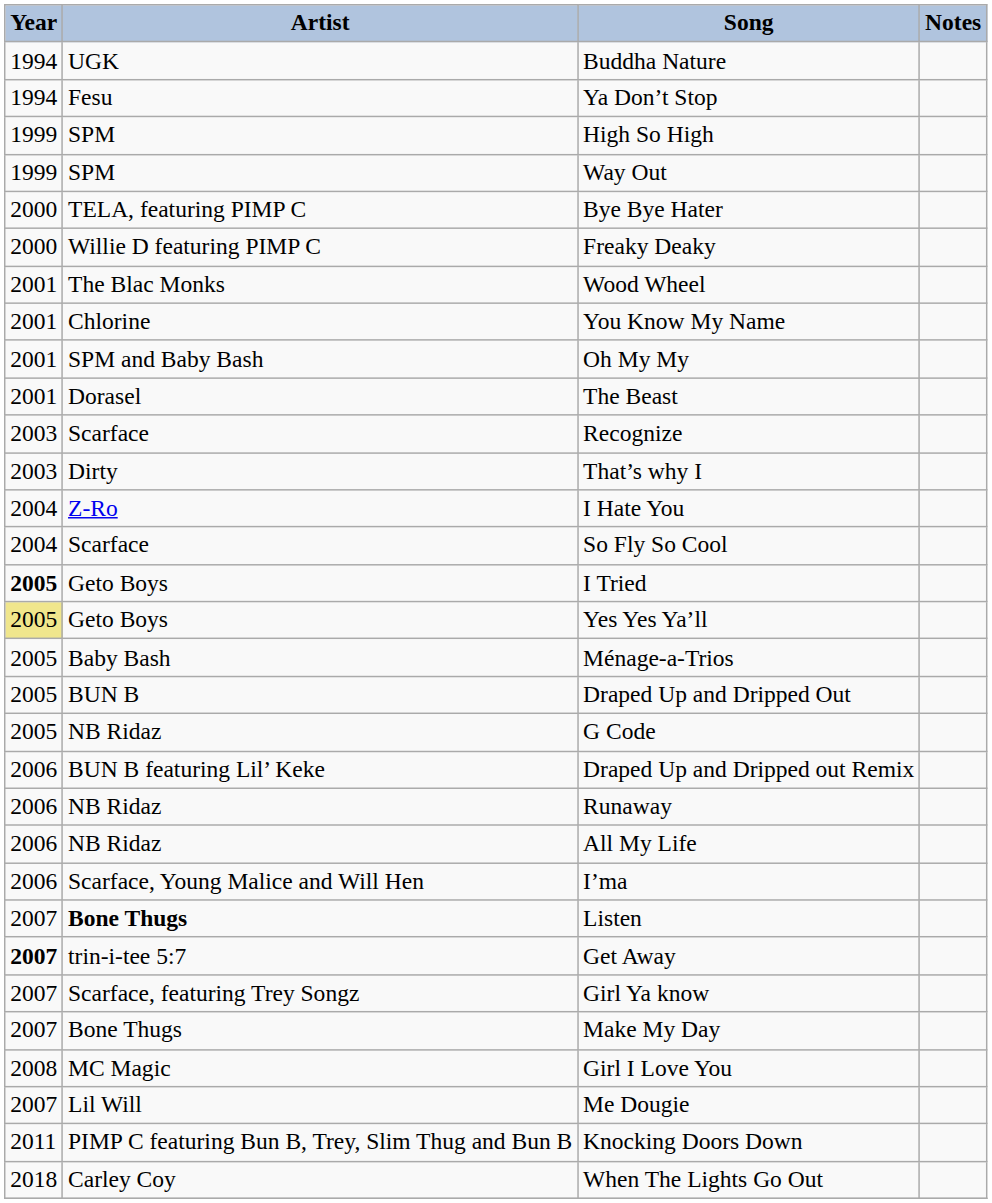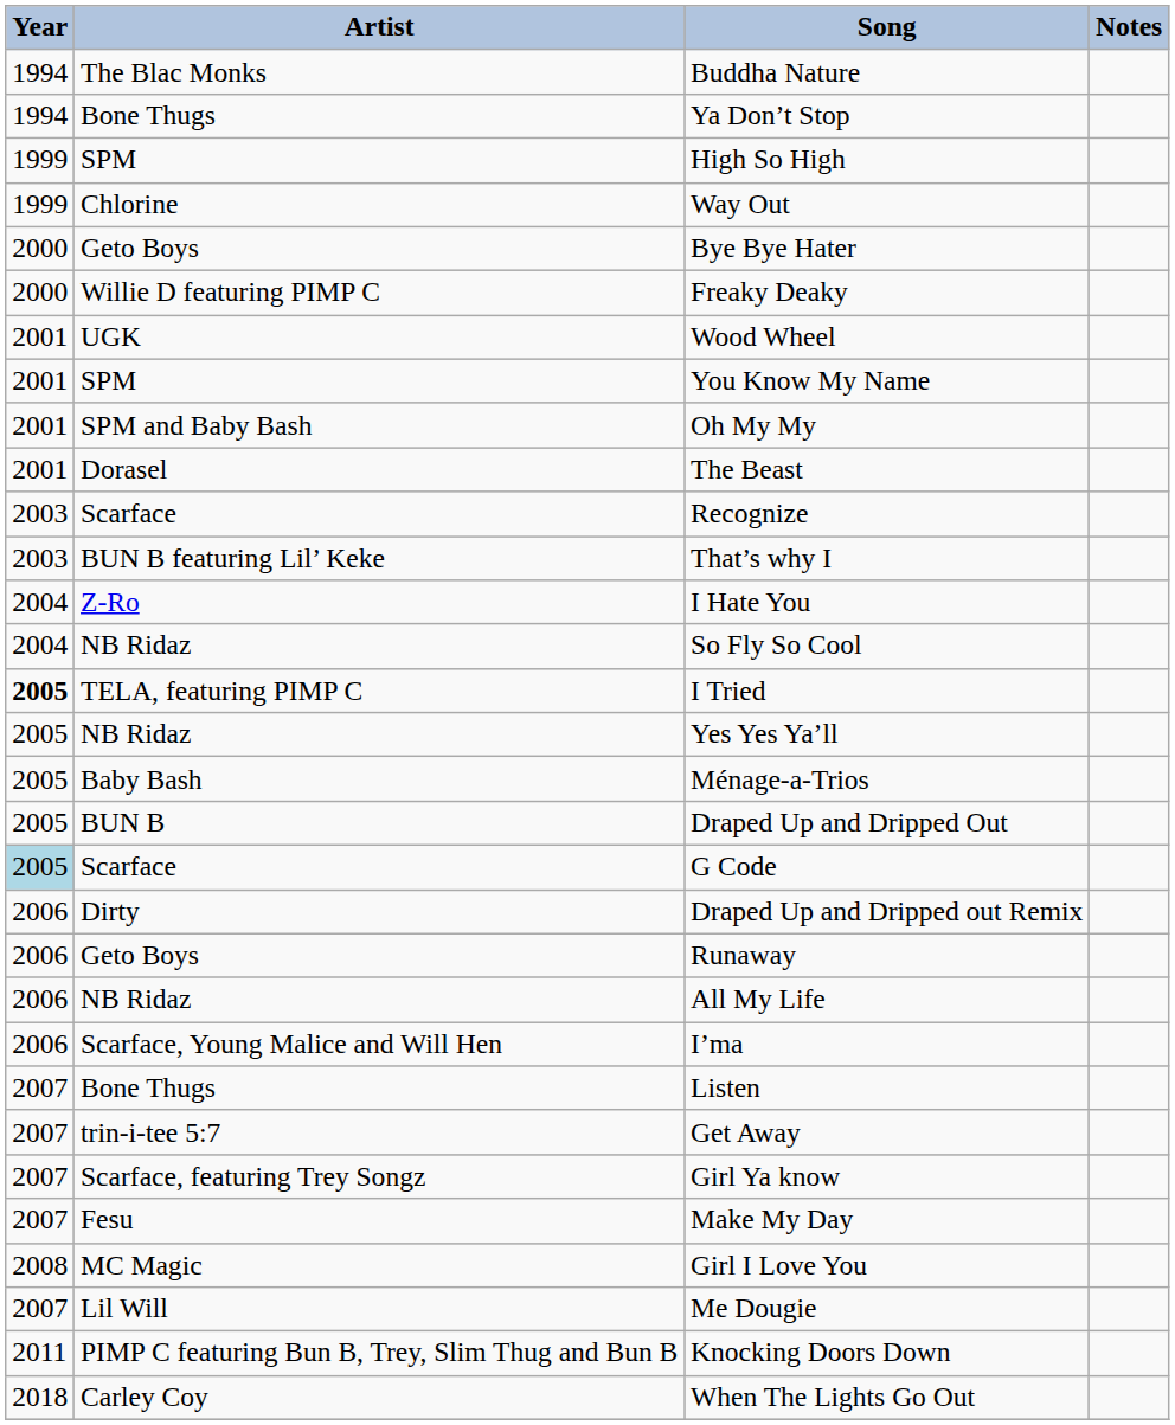 <table class="wikitable">
 <tr>
 <th style="background:#B0C4DE;">Year</th>
 <th style="background:#B0C4DE;">Artist</th>
 <th style="background:#B0C4DE;">Song</th>
 <th style="background:#B0C4DE;">Notes</th>
 </tr>
 <tr>
 <td>1994</td>
-<td>UGK</td>
+<td>The Blac Monks</td>
 <td>Buddha Nature</td>
 <td></td>
 </tr>
 <tr>
 <td>1994</td>
-<td>Fesu</td>
+<td>Bone Thugs</td>
 <td>Ya Don’t Stop</td>
 <td></td>
 </tr>
 <tr>
 <td>1999</td>
 <td>SPM</td>
 <td>High So High</td>
 <td></td>
 </tr>
 <tr>
 <td>1999</td>
-<td>SPM</td>
+<td>Chlorine</td>
 <td>Way Out</td>
 <td></td>
 </tr>
 <tr>
 <td>2000</td>
-<td>TELA, featuring PIMP C</td>
+<td>Geto Boys</td>
 <td>Bye Bye Hater</td>
 <td></td>
 </tr>
 <tr>
 <td>2000</td>
 <td>Willie D featuring PIMP C</td>
 <td>Freaky Deaky</td>
 <td></td>
 </tr>
 <tr>
 <td>2001</td>
-<td>The Blac Monks</td>
+<td>UGK</td>
 <td>Wood Wheel</td>
 <td></td>
 </tr>
 <tr>
 <td>2001</td>
-<td>Chlorine</td>
+<td>SPM</td>
 <td>You Know  My Name</td>
 <td></td>
 </tr>
 <tr>
 <td>2001</td>
 <td>SPM and Baby Bash</td>
 <td>Oh My My</td>
 <td></td>
 </tr>
 <tr>
 <td>2001</td>
 <td>Dorasel</td>
 <td>The Beast</td>
 <td></td>
 </tr>
 <tr>
 <td>2003</td>
 <td>Scarface</td>
 <td>Recognize</td>
 <td></td>
 </tr>
 <tr>
 <td>2003</td>
-<td>Dirty</td>
+<td>BUN B featuring Lil’ Keke</td>
 <td>That’s why I</td>
 <td></td>
 </tr>
 <tr>
 <td>2004</td>
 <td><a href='#'>Z-Ro</a></td>
 <td>I Hate You</td>
 <td></td>
 </tr>
 <tr>
 <td>2004</td>
-<td>Scarface</td>
+<td>NB Ridaz</td>
 <td>So Fly So Cool</td>
 <td></td>
 </tr>
 <tr>
 <td><strong>2005</strong></td>
-<td>Geto Boys</td>
+<td>TELA, featuring PIMP C</td>
 <td>I Tried</td>
 <td></td>
 </tr>
 <tr>
-<td style="background: khaki;">2005</td>
-<td>Geto Boys</td>
+<td>2005</td>
+<td>NB Ridaz</td>
 <td>Yes Yes Ya’ll</td>
 <td></td>
 </tr>
 <tr>
 <td>2005</td>
 <td>Baby Bash</td>
 <td>Ménage-a-Trios</td>
 <td></td>
 </tr>
 <tr>
 <td>2005</td>
 <td>BUN B</td>
 <td>Draped Up and Dripped Out</td>
 <td></td>
 </tr>
 <tr>
-<td>2005</td>
-<td>NB Ridaz</td>
+<td style="background: lightblue;">2005</td>
+<td>Scarface</td>
 <td>G Code</td>
 <td></td>
 </tr>
 <tr>
 <td>2006</td>
-<td>BUN B featuring Lil’ Keke</td>
+<td>Dirty</td>
 <td>Draped Up and Dripped out Remix</td>
 <td></td>
 </tr>
 <tr>
 <td>2006</td>
-<td>NB Ridaz</td>
+<td>Geto Boys</td>
 <td>Runaway</td>
 <td></td>
 </tr>
 <tr>
 <td>2006</td>
 <td>NB Ridaz</td>
 <td>All My Life</td>
 <td></td>
 </tr>
 <tr>
 <td>2006</td>
 <td>Scarface, Young Malice and Will Hen</td>
 <td>I’ma</td>
 <td></td>
 </tr>
 <tr>
 <td>2007</td>
-<td><strong>Bone Thugs</strong></td>
+<td>Bone Thugs</td>
 <td>Listen</td>
 <td></td>
 </tr>
 <tr>
-<td><strong>2007</strong></td>
+<td>2007</td>
 <td>trin-i-tee 5:7</td>
 <td>Get Away</td>
 <td></td>
 </tr>
 <tr>
 <td>2007</td>
 <td>Scarface, featuring Trey Songz</td>
 <td>Girl Ya know</td>
 <td></td>
 </tr>
 <tr>
 <td>2007</td>
-<td>Bone Thugs</td>
+<td>Fesu</td>
 <td>Make My Day</td>
 <td></td>
 </tr>
 <tr>
 <td>2008</td>
 <td>MC Magic</td>
 <td>Girl I Love You</td>
 <td></td>
 </tr>
 <tr>
 <td>2007</td>
 <td>Lil Will</td>
 <td>Me Dougie</td>
 <td></td>
 </tr>
 <tr>
 <td>2011</td>
 <td>PIMP C featuring Bun B, Trey, Slim Thug and Bun B</td>
 <td>Knocking Doors Down</td>
 <td></td>
 </tr>
 <tr>
 <td>2018</td>
 <td>Carley Coy</td>
 <td>When The Lights Go Out</td>
 <td></td>
 </tr>
 <tr>
 </tr>
 </table>
